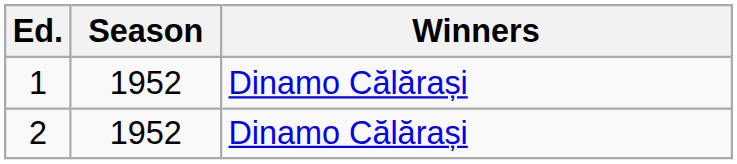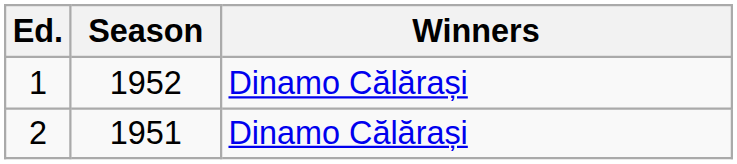 <table class="wikitable" style="font-size:90%">
 <tr>
 <th><abbr>Ed.</abbr></th>
 <th width="60">Season</th>
 <th width="220">Winners</th>
 </tr>
 <tr>
 <td align=center>1</td>
 <td align=center>1952</td>
 <td><a href='#'>Dinamo Călărași</a></td>
 </tr>
 <tr>
 <td align=center>2</td>
-<td align=center>1952</td>
+<td align=center>1951</td>
 <td><a href='#'>Dinamo Călărași</a></td>
 </tr>
 </table>
